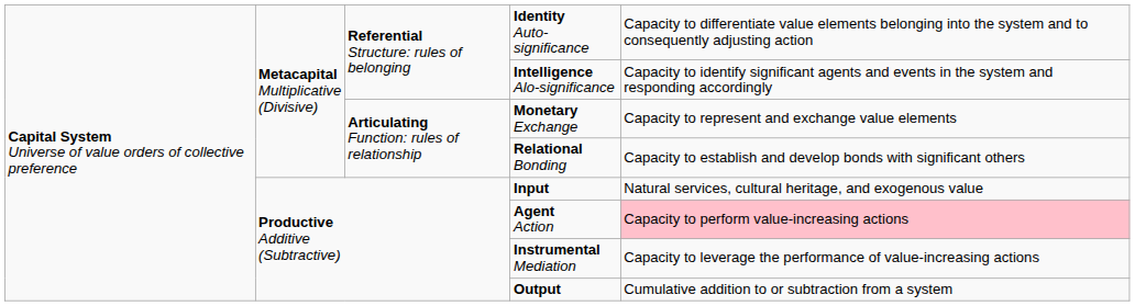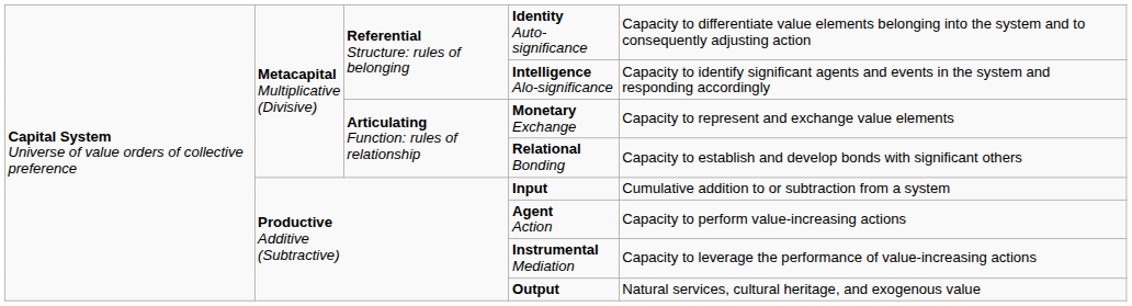 <table class="wikitable sortable mw-collapsible">
 <tr>
 <td rowspan="8"><strong>Capital System</strong><br><em>Universe of value orders of collective preference</em></td>
 <td rowspan="4"><strong>Metacapital</strong><br><em>Multiplicative</em><br><em>(Divisive)</em></td>
 <td rowspan="2"><strong>Referential</strong><br><em>Structure: rules of belonging</em></td>
 <td><strong>Identity</strong><br><em>Auto-significance</em></td>
 <td>Capacity to differentiate value elements belonging into the system and to consequently adjusting action</td>
 </tr>
 <tr>
 <td><strong>Intelligence</strong><br><em>Alo-significance</em></td>
 <td>Capacity to identify significant agents and events in the system and responding accordingly</td>
 </tr>
 <tr>
 <td rowspan="2"><strong>Articulating</strong><br><em>Function: rules of relationship</em></td>
 <td><strong>Monetary</strong><br><em>Exchange</em></td>
 <td>Capacity to represent and exchange value elements</td>
 </tr>
 <tr>
 <td><strong>Relational</strong><br><em>Bonding</em></td>
 <td>Capacity to establish and develop bonds with significant others</td>
 </tr>
 <tr>
 <td colspan="2" rowspan="4"><strong>Productive</strong><br><em>Additive</em><br><em>(Subtractive)</em></td>
 <td><strong>Input</strong></td>
-<td>Natural services, cultural heritage, and exogenous value</td>
+<td>Cumulative addition to or subtraction from a system</td>
 </tr>
 <tr>
 <td><strong>Agent</strong><br><em>Action</em></td>
-<td style="background: pink;">Capacity to perform value-increasing actions</td>
+<td>Capacity to perform value-increasing actions</td>
 </tr>
 <tr>
 <td><strong>Instrumental</strong><br><em>Mediation</em></td>
 <td>Capacity to leverage the performance of value-increasing actions</td>
 </tr>
 <tr>
 <td><strong>Output</strong></td>
-<td>Cumulative addition to or subtraction from a system</td>
+<td>Natural services, cultural heritage, and exogenous value</td>
 </tr>
 </table>
